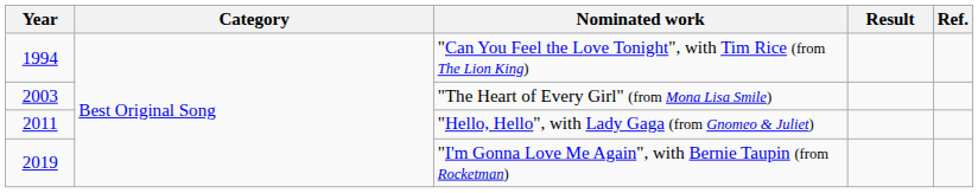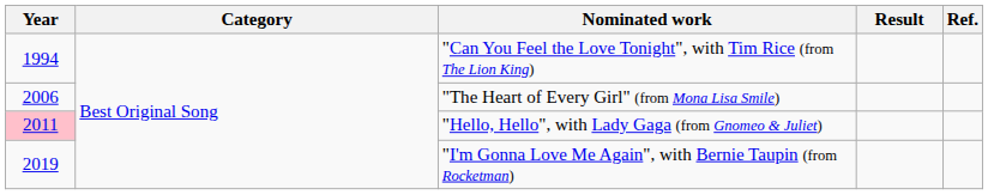 <table class=wikitable>
 <tr>
 <th scope="col" style="width:4em;">Year</th>
 <th scope="col" style="width:26em;">Category</th>
 <th scope="col" style="width:30em;">Nominated work</th>
 <th scope="col" style="width:5em;">Result</th>
 <th>Ref.</th>
 </tr>
 <tr>
 <td style="text-align:center;"><a href='#'>1994</a></td>
 <td rowspan="4"><a href='#'>Best Original Song</a></td>
 <td>"<a href='#'>Can You Feel the Love Tonight</a>", with <a href='#'>Tim Rice</a> <small> (from <em><a href='#'>The Lion King</a></em>)</small></td>
 <td></td>
 <td></td>
 </tr>
 <tr>
-<td style="text-align:center;"><a href='#'>2003</a></td>
+<td style="text-align:center;"><a href='#'>2006</a></td>
 <td>"The Heart of Every Girl" <small>(from <em><a href='#'>Mona Lisa Smile</a></em>)</small></td>
 <td></td>
 <td></td>
 </tr>
 <tr>
-<td style="text-align:center;"><a href='#'>2011</a></td>
+<td style="background: pink; text-align:center;"><a href='#'>2011</a></td>
 <td>"<a href='#'>Hello, Hello</a>", with <a href='#'>Lady Gaga</a> <small>(from <em><a href='#'>Gnomeo & Juliet</a></em>)</small></td>
 <td></td>
 <td></td>
 </tr>
 <tr>
 <td style="text-align:center;"><a href='#'>2019</a></td>
 <td>"<a href='#'>I'm Gonna Love Me Again</a>", with <a href='#'>Bernie Taupin</a> <small>(from <em><a href='#'>Rocketman</a></em>)</small></td>
 <td></td>
 <td></td>
 </tr>
 </table>
